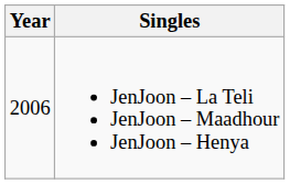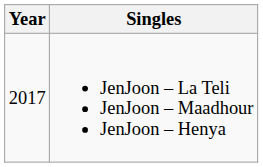 <table class="wikitable">
 <tr>
 <th>Year</th>
 <th>Singles</th>
 </tr>
 <tr>
-<td>2006</td>
+<td>2017</td>
 <td><br><ul><li>JenJoon – La Teli</li><li>JenJoon – Maadhour</li><li>JenJoon – Henya</li></ul></td>
 </tr>
 </table>
